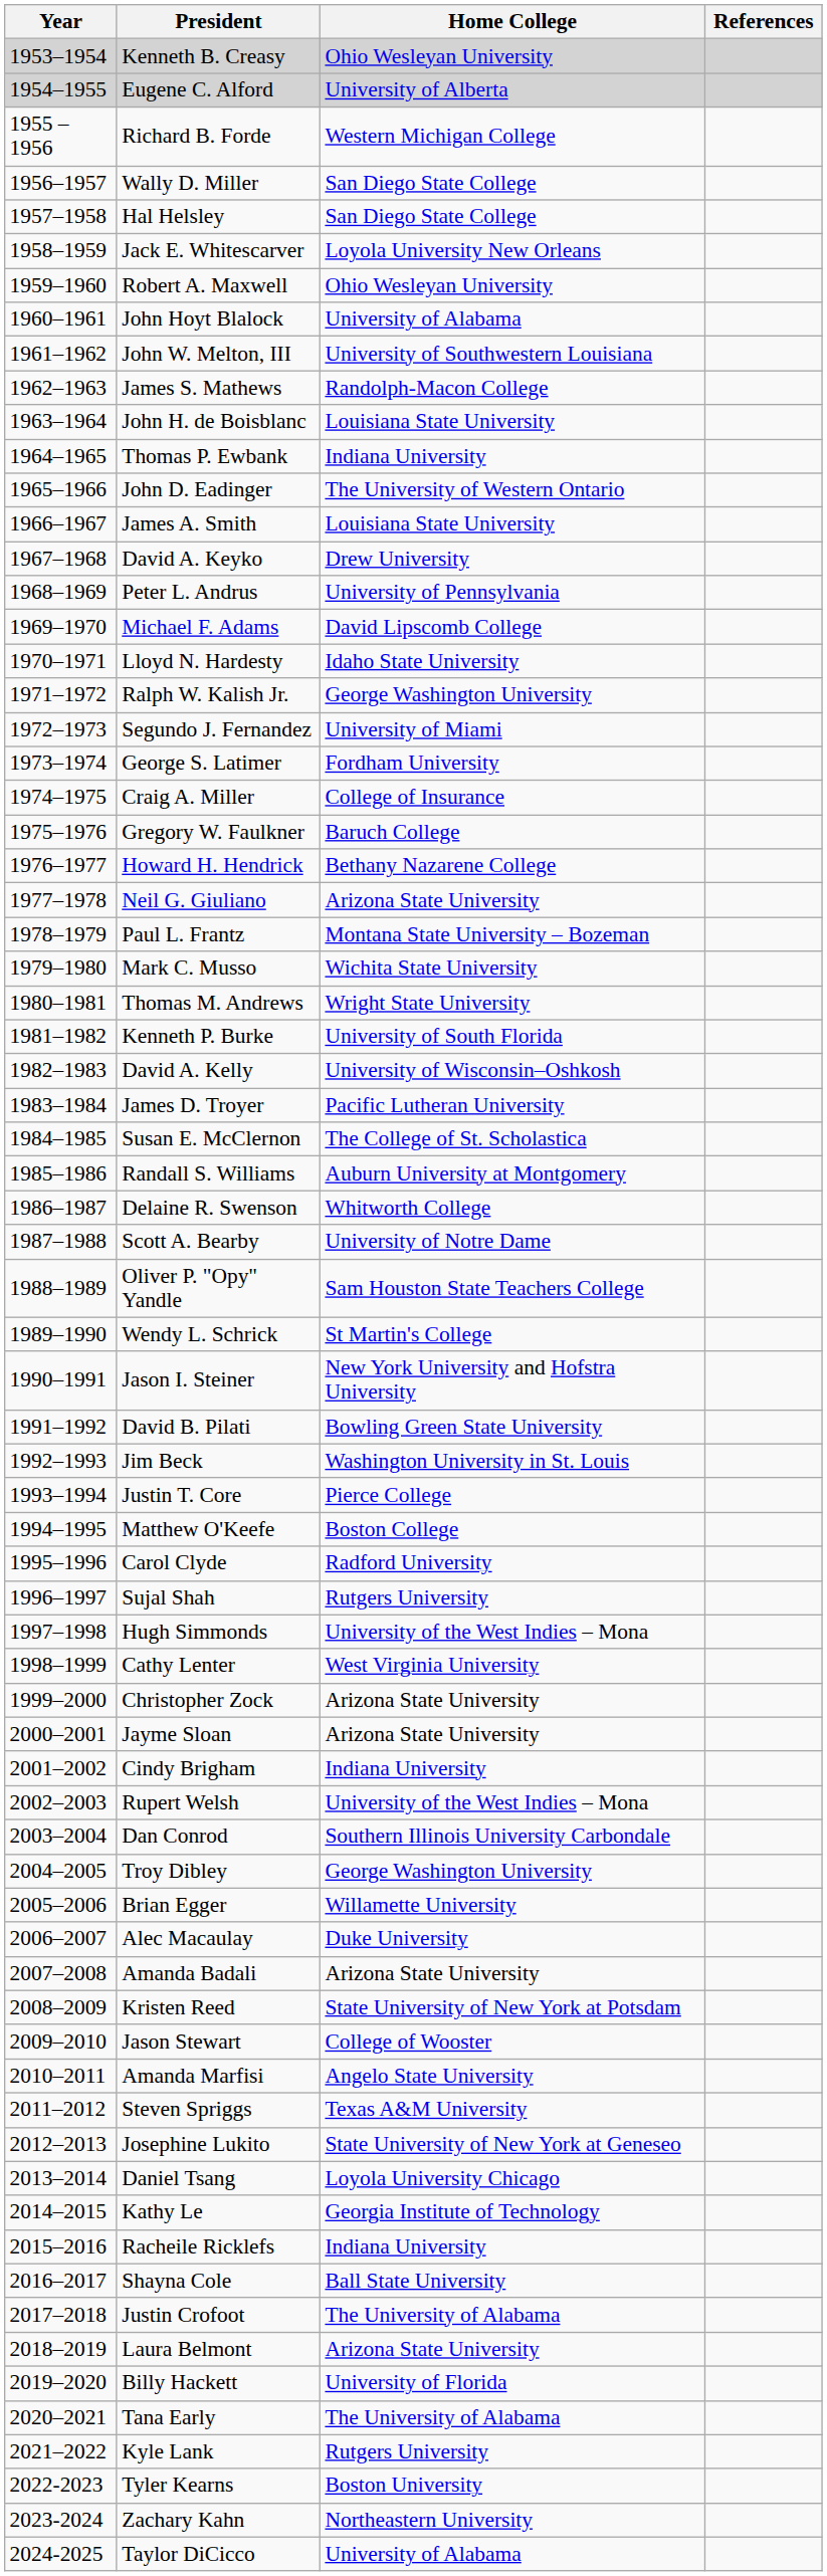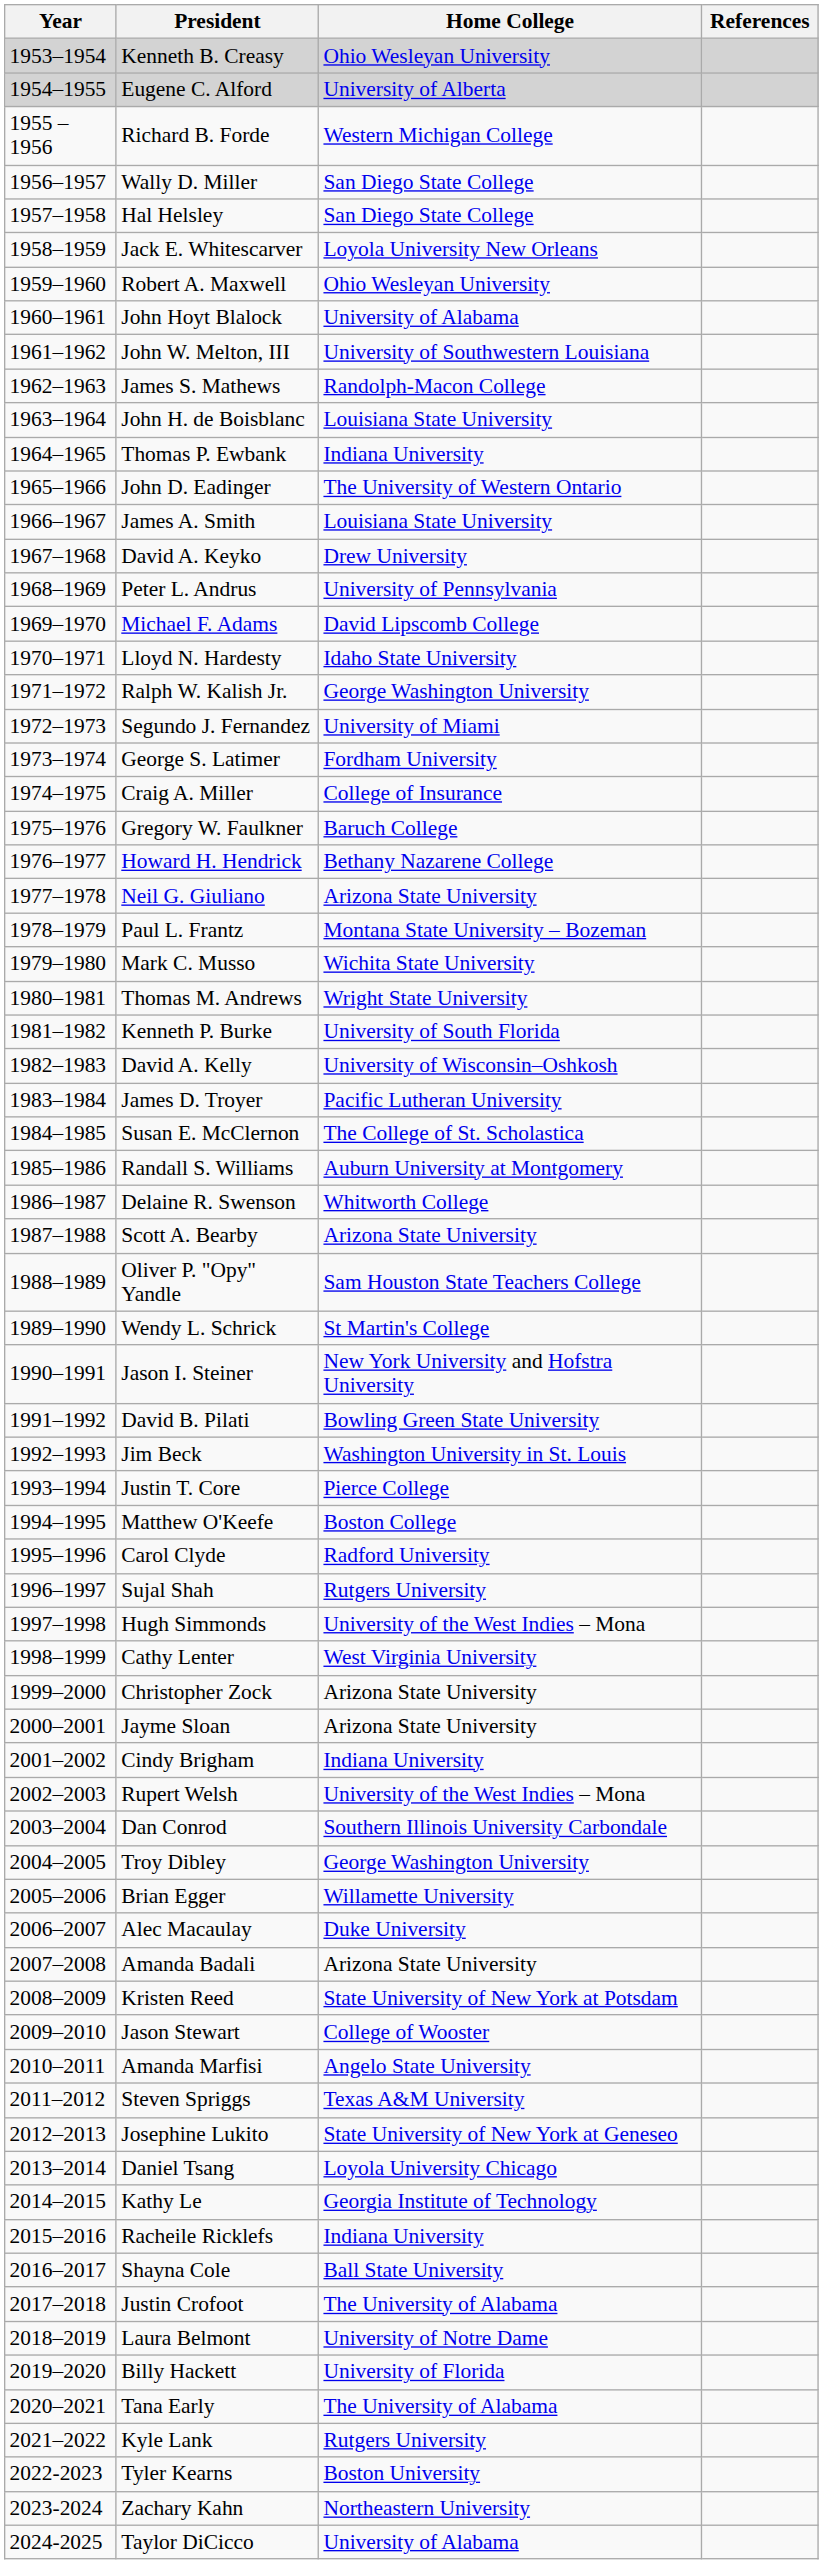 <table class="wikitable">
 <tr>
 <th style="width:80px;">Year</th>
 <th style="width:150px;">President</th>
 <th style="width:300px;">Home College</th>
 <th style="width:80px;">References</th>
 </tr>
 <tr style="background:lightgrey; color:black;">
 <td>1953–1954</td>
 <td>Kenneth B. Creasy</td>
 <td><a href='#'>Ohio Wesleyan University</a></td>
 <td></td>
 </tr>
 <tr style="background:lightgrey; color:black;">
 <td>1954–1955</td>
 <td>Eugene C. Alford</td>
 <td><a href='#'>University of Alberta</a></td>
 <td></td>
 </tr>
 <tr>
 <td>1955 – 1956</td>
 <td>Richard B. Forde</td>
 <td><a href='#'>Western Michigan College</a></td>
 <td></td>
 </tr>
 <tr>
 <td>1956–1957</td>
 <td>Wally D. Miller</td>
 <td><a href='#'>San Diego State College</a></td>
 <td></td>
 </tr>
 <tr>
 <td>1957–1958</td>
 <td>Hal Helsley</td>
 <td><a href='#'>San Diego State College</a></td>
 <td></td>
 </tr>
 <tr>
 <td>1958–1959</td>
 <td>Jack E. Whitescarver</td>
 <td><a href='#'>Loyola University New Orleans</a></td>
 <td></td>
 </tr>
 <tr>
 <td>1959–1960</td>
 <td>Robert A. Maxwell</td>
 <td><a href='#'>Ohio Wesleyan University</a></td>
 <td></td>
 </tr>
 <tr>
 <td>1960–1961</td>
 <td>John Hoyt Blalock</td>
 <td><a href='#'>University of Alabama</a></td>
 <td></td>
 </tr>
 <tr>
 <td>1961–1962</td>
 <td>John W. Melton, III</td>
 <td><a href='#'>University of Southwestern Louisiana</a></td>
 <td></td>
 </tr>
 <tr>
 <td>1962–1963</td>
 <td>James S. Mathews</td>
 <td><a href='#'>Randolph-Macon College</a></td>
 <td></td>
 </tr>
 <tr>
 <td>1963–1964</td>
 <td>John H. de Boisblanc</td>
 <td><a href='#'>Louisiana State University</a></td>
 <td></td>
 </tr>
 <tr>
 <td>1964–1965</td>
 <td>Thomas P. Ewbank</td>
 <td><a href='#'>Indiana University</a></td>
 <td></td>
 </tr>
 <tr>
 <td>1965–1966</td>
 <td>John D. Eadinger</td>
 <td><a href='#'>The University of Western Ontario</a></td>
 <td></td>
 </tr>
 <tr>
 <td>1966–1967</td>
 <td>James A. Smith</td>
 <td><a href='#'>Louisiana State University</a></td>
 <td></td>
 </tr>
 <tr>
 <td>1967–1968</td>
 <td>David A. Keyko</td>
 <td><a href='#'>Drew University</a></td>
 <td></td>
 </tr>
 <tr>
 <td>1968–1969</td>
 <td>Peter L. Andrus</td>
 <td><a href='#'>University of Pennsylvania</a></td>
 <td></td>
 </tr>
 <tr>
 <td>1969–1970</td>
 <td><a href='#'>Michael F. Adams</a></td>
 <td><a href='#'>David Lipscomb College</a></td>
 <td></td>
 </tr>
 <tr>
 <td>1970–1971</td>
 <td>Lloyd N. Hardesty</td>
 <td><a href='#'>Idaho State University</a></td>
 <td></td>
 </tr>
 <tr>
 <td>1971–1972</td>
 <td>Ralph W. Kalish Jr.</td>
 <td><a href='#'>George Washington University</a></td>
 <td></td>
 </tr>
 <tr>
 <td>1972–1973</td>
 <td>Segundo J. Fernandez</td>
 <td><a href='#'>University of Miami</a></td>
 <td></td>
 </tr>
 <tr>
 <td>1973–1974</td>
 <td>George S. Latimer</td>
 <td><a href='#'>Fordham University</a></td>
 <td></td>
 </tr>
 <tr>
 <td>1974–1975</td>
 <td>Craig A. Miller</td>
 <td><a href='#'>College of Insurance</a></td>
 <td></td>
 </tr>
 <tr>
 <td>1975–1976</td>
 <td>Gregory W. Faulkner</td>
 <td><a href='#'>Baruch College</a></td>
 <td></td>
 </tr>
 <tr>
 <td>1976–1977</td>
 <td><a href='#'>Howard H. Hendrick</a></td>
 <td><a href='#'>Bethany Nazarene College</a></td>
 <td></td>
 </tr>
 <tr>
 <td>1977–1978</td>
 <td><a href='#'>Neil G. Giuliano</a></td>
 <td><a href='#'>Arizona State University</a></td>
 <td></td>
 </tr>
 <tr>
 <td>1978–1979</td>
 <td>Paul L. Frantz</td>
 <td><a href='#'>Montana State University – Bozeman</a></td>
 <td></td>
 </tr>
 <tr>
 <td>1979–1980</td>
 <td>Mark C. Musso</td>
 <td><a href='#'>Wichita State University</a></td>
 <td></td>
 </tr>
 <tr>
 <td>1980–1981</td>
 <td>Thomas M. Andrews</td>
 <td><a href='#'>Wright State University</a></td>
 <td></td>
 </tr>
 <tr>
 <td>1981–1982</td>
 <td>Kenneth P. Burke</td>
 <td><a href='#'>University of South Florida</a></td>
 <td></td>
 </tr>
 <tr>
 <td>1982–1983</td>
 <td>David A. Kelly</td>
 <td><a href='#'>University of Wisconsin–Oshkosh</a></td>
 <td></td>
 </tr>
 <tr>
 <td>1983–1984</td>
 <td>James D. Troyer</td>
 <td><a href='#'>Pacific Lutheran University</a></td>
 <td></td>
 </tr>
 <tr>
 <td>1984–1985</td>
 <td>Susan E. McClernon</td>
 <td><a href='#'>The College of St. Scholastica</a></td>
 <td></td>
 </tr>
 <tr>
 <td>1985–1986</td>
 <td>Randall S. Williams</td>
 <td><a href='#'>Auburn University at Montgomery</a></td>
 <td></td>
 </tr>
 <tr>
 <td>1986–1987</td>
 <td>Delaine R. Swenson</td>
 <td><a href='#'>Whitworth College</a></td>
 <td></td>
 </tr>
 <tr>
 <td>1987–1988</td>
 <td>Scott A. Bearby</td>
-<td><a href='#'>University of Notre Dame</a></td>
+<td><a href='#'>Arizona State University</a></td>
 <td></td>
 </tr>
 <tr>
 <td>1988–1989</td>
 <td>Oliver P. "Opy" Yandle</td>
 <td><a href='#'>Sam Houston State Teachers College</a></td>
 <td></td>
 </tr>
 <tr>
 <td>1989–1990</td>
 <td>Wendy L. Schrick</td>
 <td><a href='#'>St Martin's College</a></td>
 <td></td>
 </tr>
 <tr>
 <td>1990–1991</td>
 <td>Jason I. Steiner</td>
 <td><a href='#'>New York University</a> and <a href='#'>Hofstra University</a></td>
 <td></td>
 </tr>
 <tr>
 <td>1991–1992</td>
 <td>David B. Pilati</td>
 <td><a href='#'>Bowling Green State University</a></td>
 <td></td>
 </tr>
 <tr>
 <td>1992–1993</td>
 <td>Jim Beck</td>
 <td><a href='#'>Washington University in St. Louis</a></td>
 <td></td>
 </tr>
 <tr>
 <td>1993–1994</td>
 <td>Justin T. Core</td>
 <td><a href='#'>Pierce College</a></td>
 <td></td>
 </tr>
 <tr>
 <td>1994–1995</td>
 <td>Matthew O'Keefe</td>
 <td><a href='#'>Boston College</a></td>
 <td></td>
 </tr>
 <tr>
 <td>1995–1996</td>
 <td>Carol Clyde</td>
 <td><a href='#'>Radford University</a></td>
 <td></td>
 </tr>
 <tr>
 <td>1996–1997</td>
 <td>Sujal Shah</td>
 <td><a href='#'>Rutgers University</a></td>
 <td></td>
 </tr>
 <tr>
 <td>1997–1998</td>
 <td>Hugh Simmonds</td>
 <td><a href='#'>University of the West Indies</a>  – Mona</td>
 <td></td>
 </tr>
 <tr>
 <td>1998–1999</td>
 <td>Cathy Lenter</td>
 <td><a href='#'>West Virginia University</a></td>
 <td></td>
 </tr>
 <tr>
 <td>1999–2000</td>
 <td>Christopher Zock</td>
 <td>Arizona State University</td>
 <td></td>
 </tr>
 <tr>
 <td>2000–2001</td>
 <td>Jayme Sloan</td>
 <td>Arizona State University</td>
 <td></td>
 </tr>
 <tr>
 <td>2001–2002</td>
 <td>Cindy Brigham</td>
 <td><a href='#'>Indiana University</a></td>
 <td></td>
 </tr>
 <tr>
 <td>2002–2003</td>
 <td>Rupert Welsh</td>
 <td><a href='#'>University of the West Indies</a> – Mona</td>
 <td></td>
 </tr>
 <tr>
 <td>2003–2004</td>
 <td>Dan Conrod</td>
 <td><a href='#'>Southern Illinois University Carbondale</a></td>
 <td></td>
 </tr>
 <tr>
 <td>2004–2005</td>
 <td>Troy Dibley</td>
 <td><a href='#'>George Washington University</a></td>
 <td></td>
 </tr>
 <tr>
 <td>2005–2006</td>
 <td>Brian Egger</td>
 <td><a href='#'>Willamette University</a></td>
 <td></td>
 </tr>
 <tr>
 <td>2006–2007</td>
 <td>Alec Macaulay</td>
 <td><a href='#'>Duke University</a></td>
 <td></td>
 </tr>
 <tr>
 <td>2007–2008</td>
 <td>Amanda Badali</td>
 <td>Arizona State University</td>
 <td></td>
 </tr>
 <tr>
 <td>2008–2009</td>
 <td>Kristen Reed</td>
 <td><a href='#'>State University of New York at Potsdam</a></td>
 <td></td>
 </tr>
 <tr>
 <td>2009–2010</td>
 <td>Jason Stewart</td>
 <td><a href='#'>College of Wooster</a></td>
 <td></td>
 </tr>
 <tr>
 <td>2010–2011</td>
 <td>Amanda Marfisi</td>
 <td><a href='#'>Angelo State University</a></td>
 <td></td>
 </tr>
 <tr>
 <td>2011–2012</td>
 <td>Steven Spriggs</td>
 <td><a href='#'>Texas A&M University</a></td>
 <td></td>
 </tr>
 <tr>
 <td>2012–2013</td>
 <td>Josephine Lukito</td>
 <td><a href='#'>State University of New York at Geneseo</a></td>
 <td></td>
 </tr>
 <tr>
 <td>2013–2014</td>
 <td>Daniel Tsang</td>
 <td><a href='#'>Loyola University Chicago</a></td>
 <td></td>
 </tr>
 <tr>
 <td>2014–2015</td>
 <td>Kathy Le</td>
 <td><a href='#'>Georgia Institute of Technology</a></td>
 <td></td>
 </tr>
 <tr>
 <td>2015–2016</td>
 <td>Racheile Ricklefs</td>
 <td><a href='#'>Indiana University</a></td>
 <td></td>
 </tr>
 <tr>
 <td>2016–2017</td>
 <td>Shayna Cole</td>
 <td><a href='#'>Ball State University</a></td>
 <td></td>
 </tr>
 <tr>
 <td>2017–2018</td>
 <td>Justin Crofoot</td>
 <td><a href='#'>The University of Alabama</a></td>
 <td></td>
 </tr>
 <tr>
 <td>2018–2019</td>
 <td>Laura Belmont</td>
-<td><a href='#'>Arizona State University</a></td>
+<td><a href='#'>University of Notre Dame</a></td>
 <td></td>
 </tr>
 <tr>
 <td>2019–2020</td>
 <td>Billy Hackett</td>
 <td><a href='#'>University of Florida</a></td>
 <td></td>
 </tr>
 <tr>
 <td>2020–2021</td>
 <td>Tana Early</td>
 <td><a href='#'>The University of Alabama</a></td>
 <td></td>
 </tr>
 <tr>
 <td>2021–2022</td>
 <td>Kyle Lank</td>
 <td><a href='#'>Rutgers University</a></td>
 <td></td>
 </tr>
 <tr>
 <td>2022-2023</td>
 <td>Tyler Kearns</td>
 <td><a href='#'>Boston University</a></td>
 <td></td>
 </tr>
 <tr>
 <td>2023-2024</td>
 <td>Zachary Kahn</td>
 <td><a href='#'>Northeastern University</a></td>
 <td></td>
 </tr>
 <tr>
 <td>2024-2025</td>
 <td>Taylor DiCicco</td>
 <td><a href='#'>University of Alabama</a></td>
 <td></td>
 </tr>
 </table>
